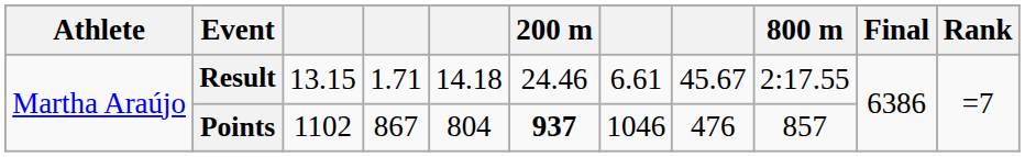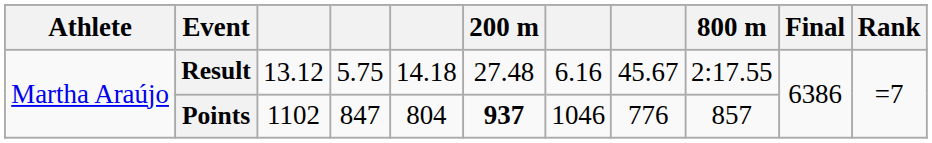 <table class=wikitable style=font-size:90%;text-align:center>
 <tr>
 <th>Athlete</th>
 <th>Event</th>
 <th></th>
 <th></th>
 <th></th>
 <th>200 m</th>
 <th></th>
 <th></th>
 <th>800 m</th>
 <th>Final</th>
 <th>Rank</th>
 </tr>
 <tr>
 <td rowspan=2 align=left><a href='#'>Martha Araújo</a></td>
 <th style=font-size:95%>Result</th>
-<td>13.15</td>
-<td>1.71</td>
+<td>13.12</td>
+<td>5.75</td>
 <td>14.18 <strong></strong></td>
-<td>24.46</td>
-<td>6.61 <strong></strong></td>
+<td>27.48</td>
+<td>6.16 <strong></strong></td>
 <td>45.67</td>
 <td>2:17.55 <strong></strong></td>
 <td rowspan=2>6386 <strong></strong></td>
 <td rowspan=2>=7</td>
 </tr>
 <tr>
 <th style=font-size:95%>Points</th>
 <td>1102</td>
-<td>867</td>
+<td>847</td>
 <td>804</td>
 <td><strong>937</strong></td>
 <td>1046</td>
-<td>476</td>
+<td>776</td>
 <td>857</td>
 </tr>
 </table>
